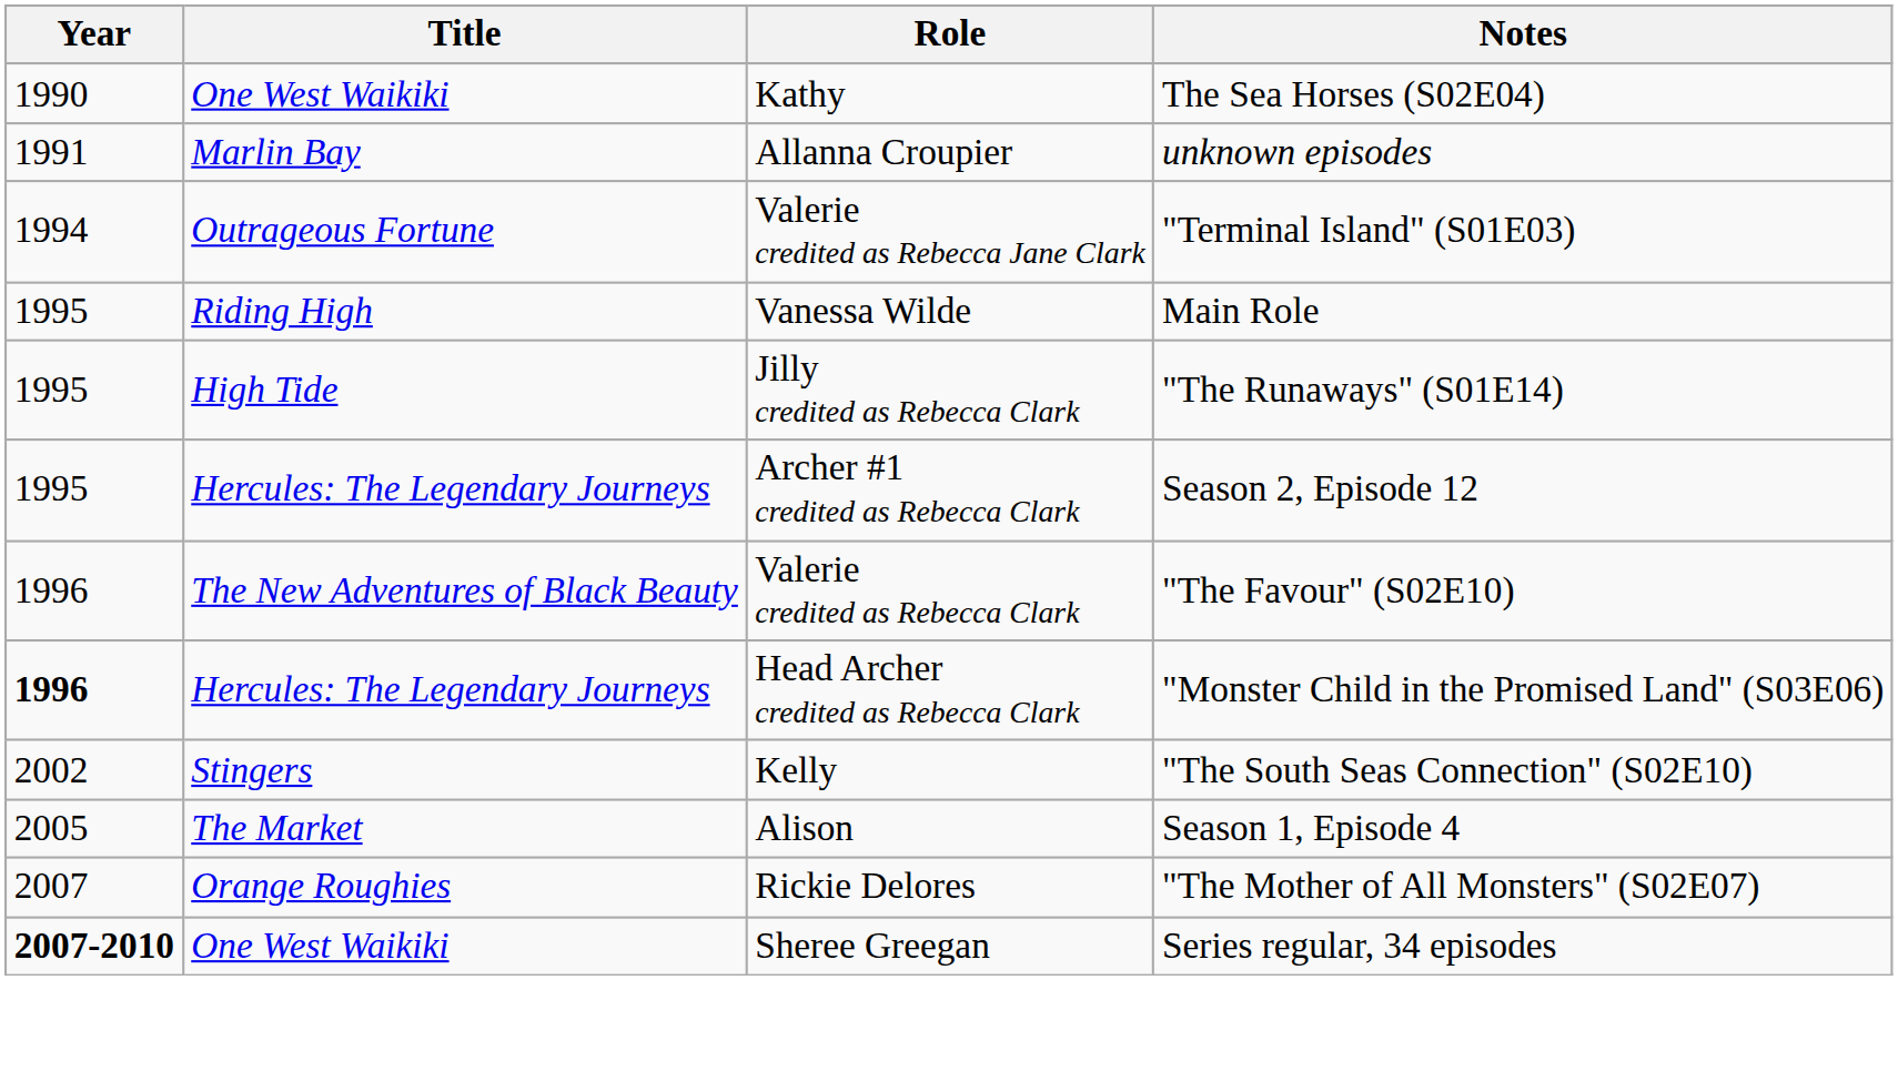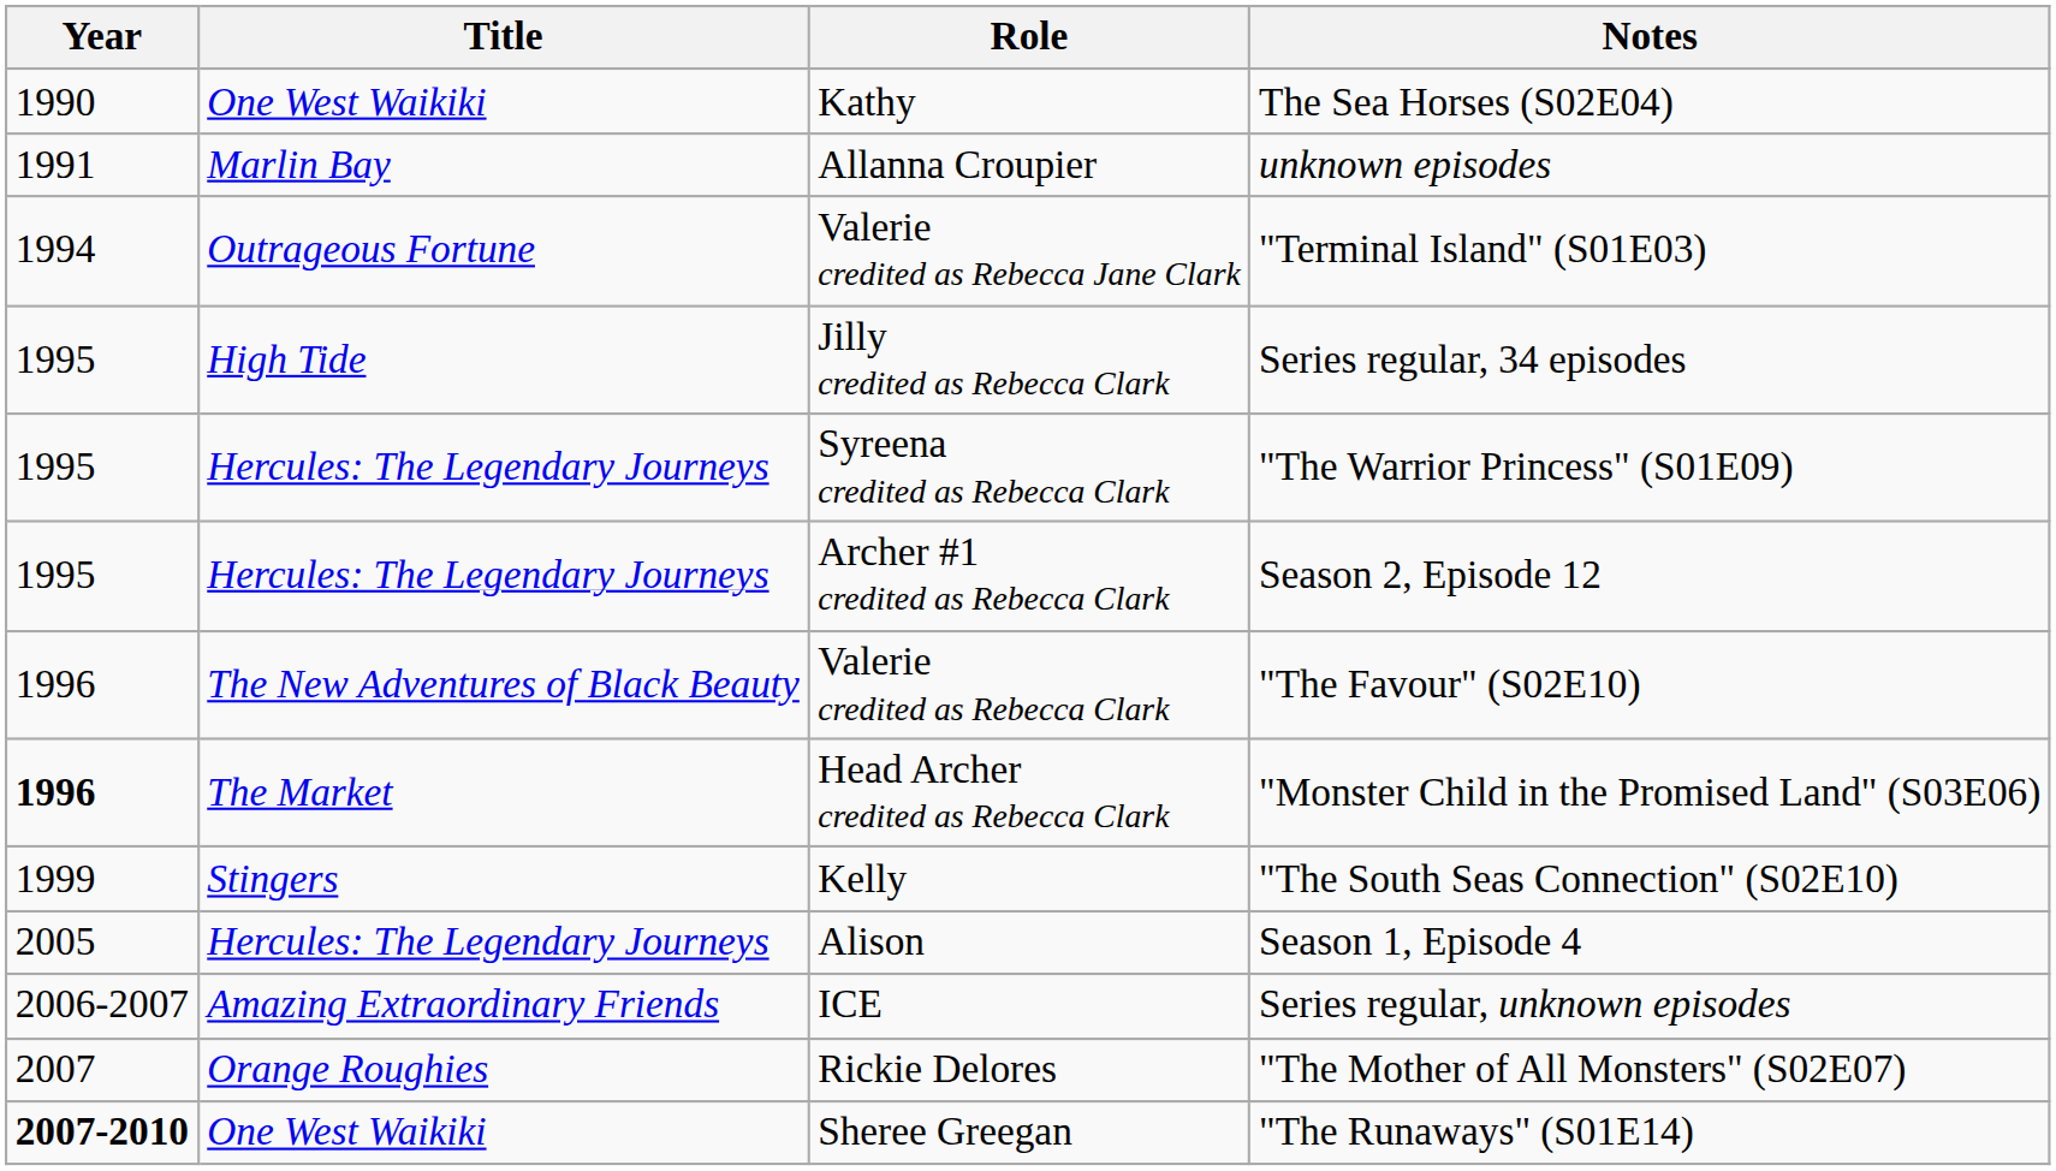 <table class="wikitable sortable">
 <tr>
 <th>Year</th>
 <th>Title</th>
 <th>Role</th>
 <th class="unsortable">Notes</th>
 </tr>
 <tr>
 <td>1990</td>
 <td><em><a href='#'>One West Waikiki</a></em></td>
 <td>Kathy</td>
 <td>The Sea Horses (S02E04)</td>
 </tr>
 <tr>
 <td>1991</td>
 <td><em><a href='#'>Marlin Bay</a></em></td>
 <td>Allanna Croupier</td>
 <td><em>unknown episodes</em></td>
 </tr>
 <tr>
 <td>1994</td>
 <td><em><a href='#'>Outrageous Fortune</a></em></td>
 <td>Valerie<br><small><em>credited as Rebecca Jane Clark</em></small></td>
 <td>"Terminal Island" (S01E03)</td>
 </tr>
 <tr>
 <td>1995</td>
-<td><em><a href='#'>Riding High</a></em></td>
-<td>Vanessa Wilde</td>
-<td>Main Role</td>
+<td><em><a href='#'>High Tide</a></em></td>
+<td>Jilly<br><small><em>credited as Rebecca Clark</em></small></td>
+<td>Series regular, 34 episodes</td>
 </tr>
 <tr>
 <td>1995</td>
-<td><em><a href='#'>High Tide</a></em></td>
-<td>Jilly<br><small><em>credited as Rebecca Clark</em></small></td>
-<td>"The Runaways" (S01E14)</td>
+<td><em><a href='#'>Hercules: The Legendary Journeys</a></em></td>
+<td>Syreena<br><small><em>credited as Rebecca Clark</em></small></td>
+<td>"The Warrior Princess" (S01E09)</td>
 </tr>
 <tr>
 <td>1995</td>
 <td><em><a href='#'>Hercules: The Legendary Journeys</a></em></td>
 <td>Archer #1<br><small><em>credited as Rebecca Clark</em></small></td>
 <td>Season 2, Episode 12</td>
 </tr>
 <tr>
 <td>1996</td>
 <td><em><a href='#'>The New Adventures of Black Beauty</a></em></td>
 <td>Valerie<br><small><em>credited as Rebecca Clark</em></small></td>
 <td>"The Favour" (S02E10)</td>
 </tr>
 <tr>
 <td><strong>1996</strong></td>
-<td><em><a href='#'>Hercules: The Legendary Journeys</a></em></td>
+<td><em><a href='#'>The Market</a></em></td>
 <td>Head Archer<br><small><em>credited as Rebecca Clark</em></small></td>
 <td>"Monster Child in the Promised Land" (S03E06)</td>
 </tr>
 <tr>
-<td>2002</td>
+<td>1999</td>
 <td><em><a href='#'>Stingers</a></em></td>
 <td>Kelly</td>
 <td>"The South Seas Connection" (S02E10)</td>
 </tr>
 <tr>
 <td>2005</td>
-<td><em><a href='#'>The Market</a></em></td>
+<td><em><a href='#'>Hercules: The Legendary Journeys</a></em></td>
 <td>Alison</td>
 <td>Season 1, Episode 4</td>
+</tr>
+<tr>
+<td>2006-2007</td>
+<td><em><a href='#'>Amazing Extraordinary Friends</a></em></td>
+<td>ICE</td>
+<td>Series regular, <em>unknown episodes</em></td>
 </tr>
 <tr>
 <td>2007</td>
 <td><em><a href='#'>Orange Roughies</a></em></td>
 <td>Rickie Delores</td>
 <td>"The Mother of All Monsters" (S02E07)</td>
 </tr>
 <tr>
 <td><strong>2007-2010</strong></td>
 <td><em><a href='#'>One West Waikiki</a></em></td>
 <td>Sheree Greegan</td>
-<td>Series regular, 34 episodes</td>
+<td>"The Runaways" (S01E14)</td>
 </tr>
 </table>
